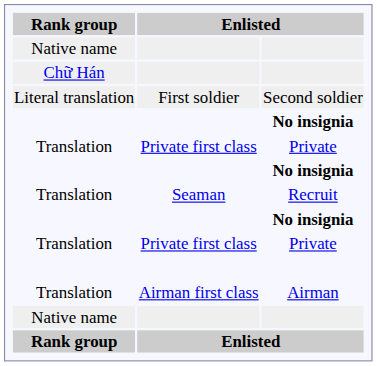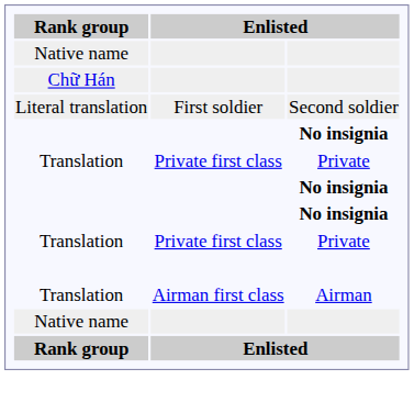 <table style="border:1px solid #8888aa; background-color:#f7f8ff; padding:5px; font-size:95%; margin: 0px 12px 12px 0px; text-align:center;">
 <tr style="background-color:#CCCCCC; text-align:center;">
 <th>Rank group</th>
 <th colspan=2>Enlisted</th>
 </tr>
 <tr style="text-align:center; background:#efefef;">
 <td>Native name</td>
 <td></td>
 <td></td>
 </tr>
 <tr style="text-align:center; background:#efefef;">
 <td><a href='#'>Chữ Hán</a></td>
 <td></td>
 <td></td>
 </tr>
 <tr style="text-align:center; background:#efefef;">
 <td>Literal translation</td>
 <td>First soldier</td>
 <td>Second soldier</td>
 </tr>
 <tr>
 <td><strong></strong><br></td>
 <td></td>
 <td><strong>No insignia</strong></td>
 </tr>
 <tr>
 <td>Translation</td>
 <td><a href='#'>Private first class</a></td>
 <td><a href='#'>Private</a></td>
 </tr>
 <tr>
 <td><strong></strong><br></td>
 <td></td>
 <td><strong>No insignia</strong></td>
 </tr>
 <tr>
-<td>Translation</td>
-<td><a href='#'>Seaman</a></td>
-<td><a href='#'>Recruit</a></td>
-</tr>
-<tr>
 <td><strong></strong><br></td>
 <td></td>
 <td><strong>No insignia</strong></td>
 </tr>
 <tr>
 <td>Translation</td>
 <td><a href='#'>Private first class</a></td>
 <td><a href='#'>Private</a></td>
 </tr>
 <tr>
 <td><strong></strong><br></td>
 <td></td>
 <td></td>
 </tr>
 <tr>
 <td>Translation</td>
 <td><a href='#'>Airman first class</a></td>
 <td><a href='#'>Airman</a></td>
 </tr>
 <tr style="background:#efefef;">
 <td>Native name</td>
 <td></td>
 <td></td>
 </tr>
 <tr style="background-color:#CCCCCC; text-align:center;">
 <th>Rank group</th>
 <th colspan=2>Enlisted</th>
 </tr>
 </table>
